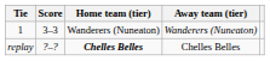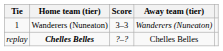 <table class="wikitable" style="text-align:center; font-size:85%">
 <tr>
 <th>Tie</th>
+<th>Home team (tier)</th>
 <th>Score</th>
-<th>Home team (tier)</th>
 <th>Away team (tier)</th>
 <th></th>
 </tr>
 <tr>
 <td align="center">1</td>
+<td>Wanderers (Nuneaton)</td>
 <td align="center">3–3 </td>
-<td>Wanderers (Nuneaton)</td>
 <td><em>Wanderers (Nuneaton)</em></td>
 <td></td>
 </tr>
 <tr>
 <td align="center"><em>replay</em></td>
+<td><strong><em>Chelles Belles</em></strong></td>
 <td align="center"><em>?–?</em></td>
-<td><strong><em>Chelles Belles</em></strong></td>
 <td>Chelles Belles</td>
 <td></td>
 </tr>
 </table>
